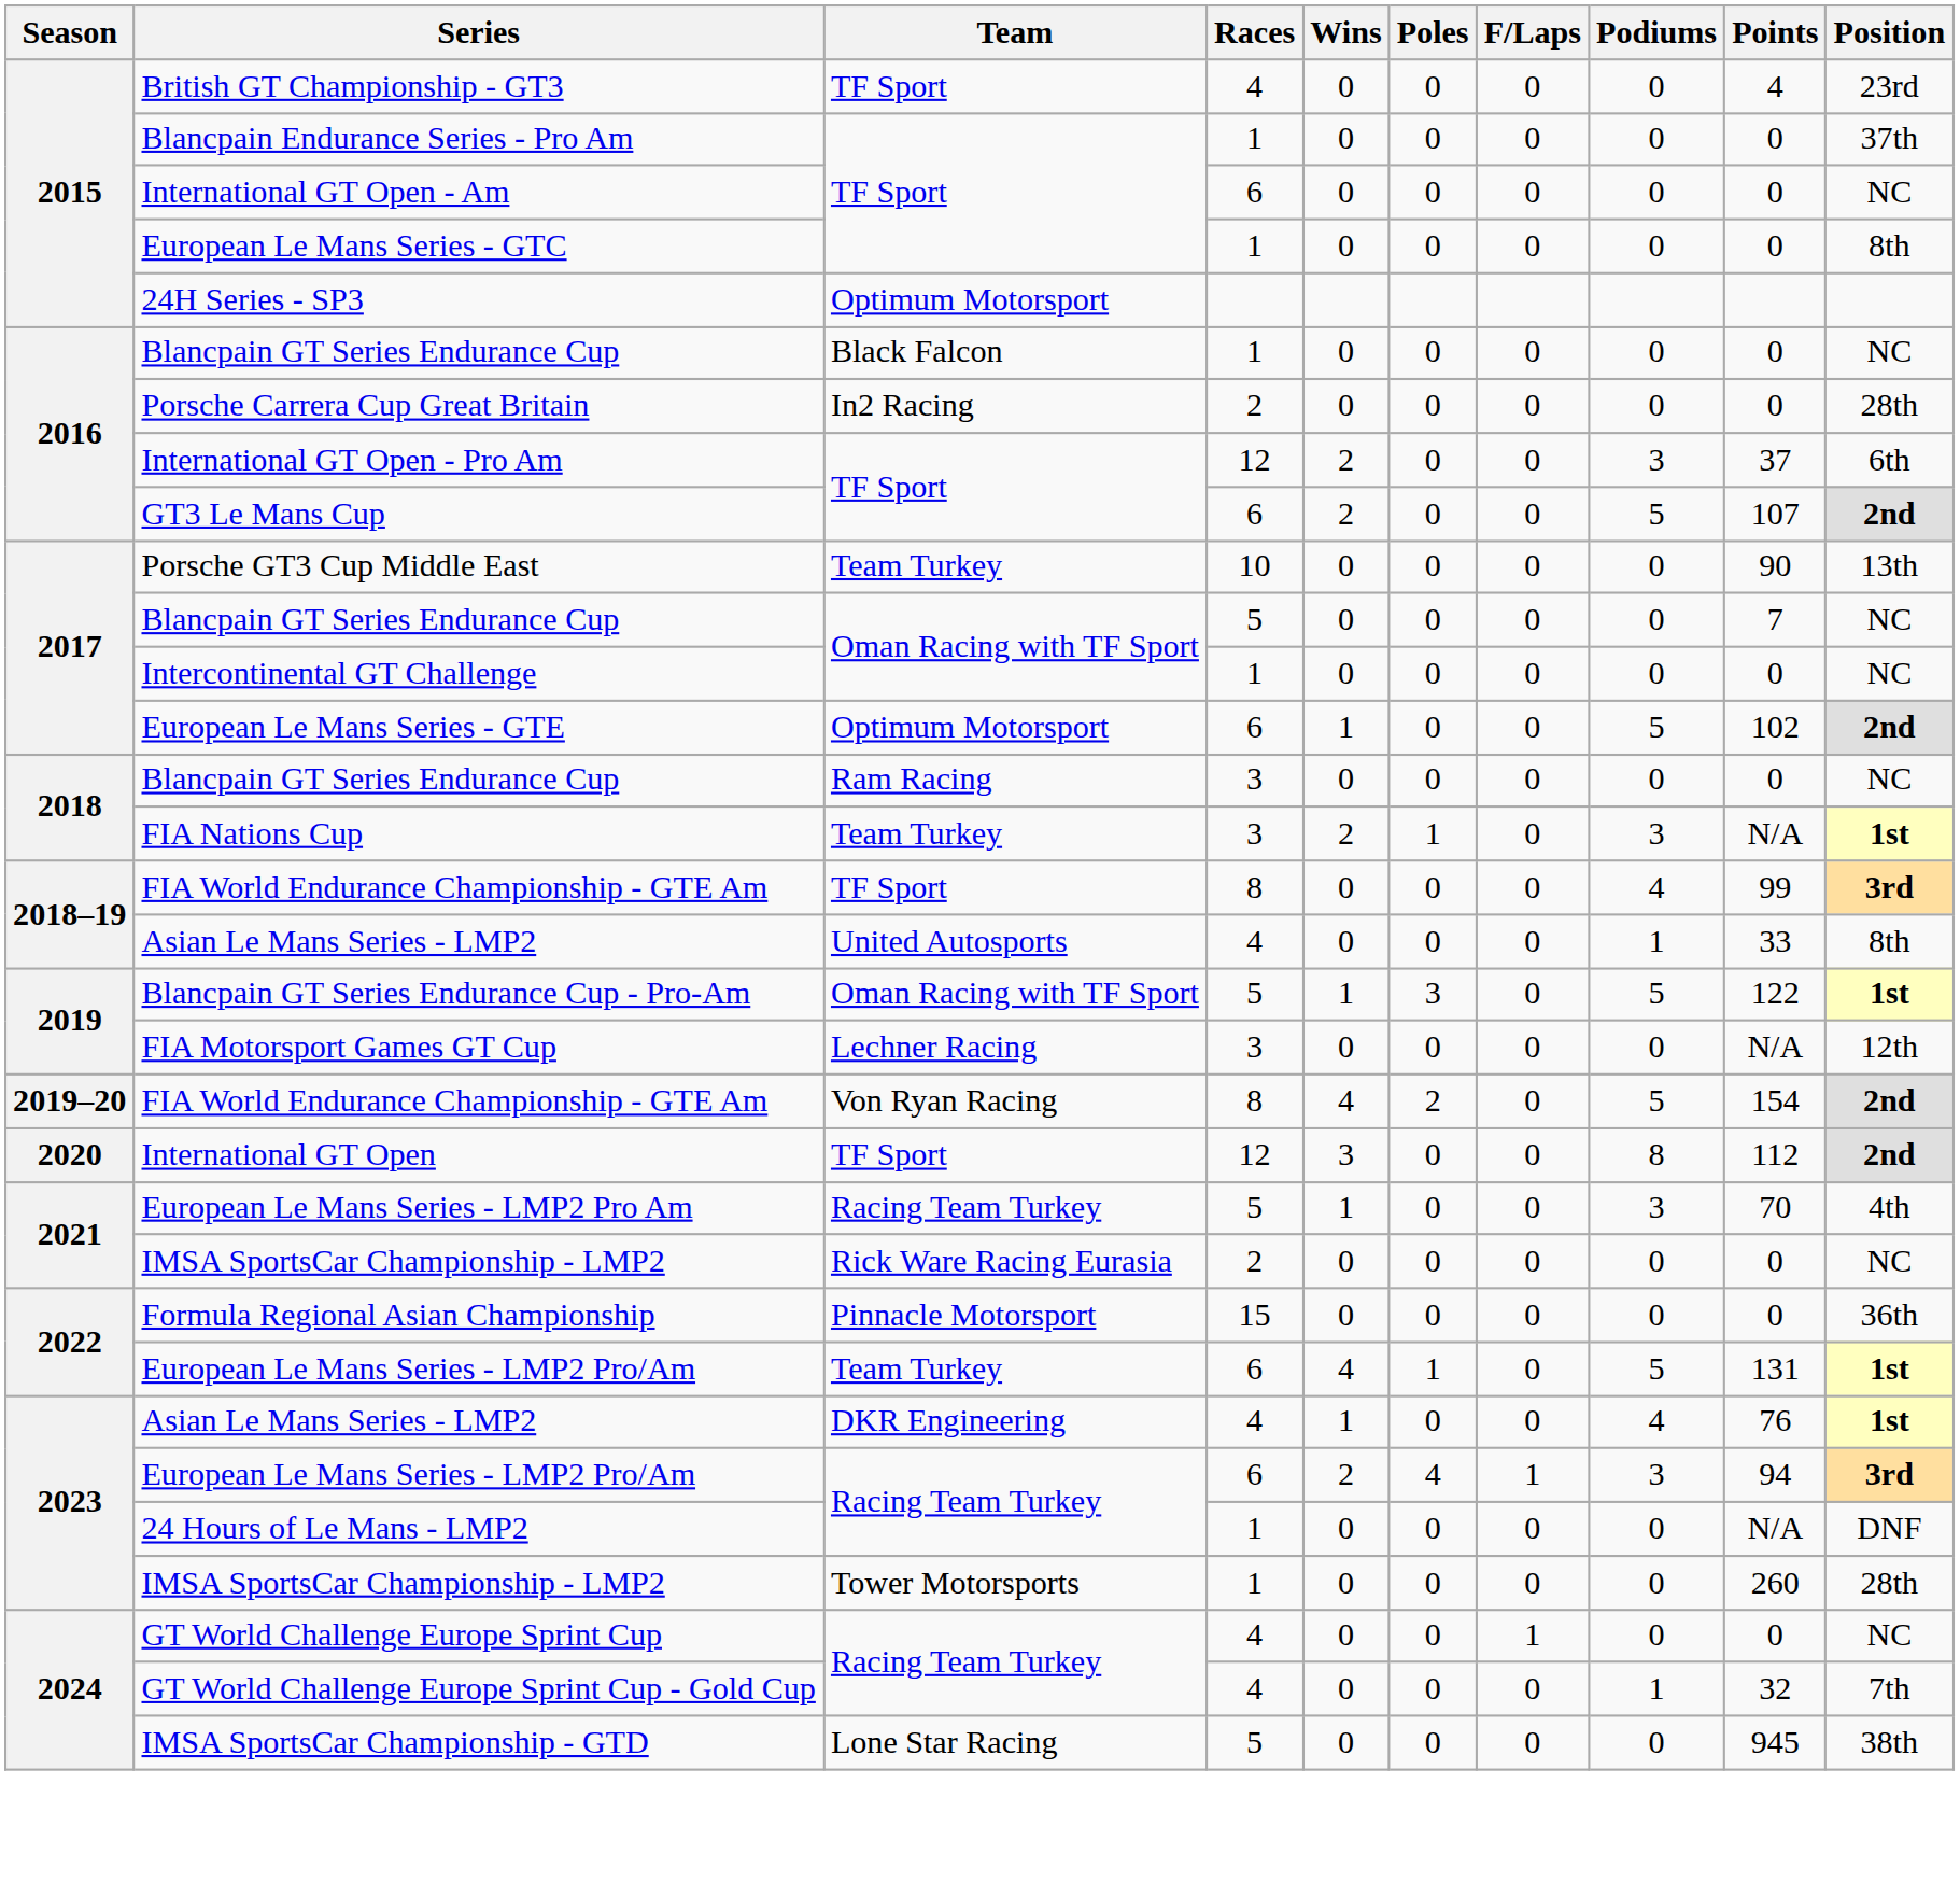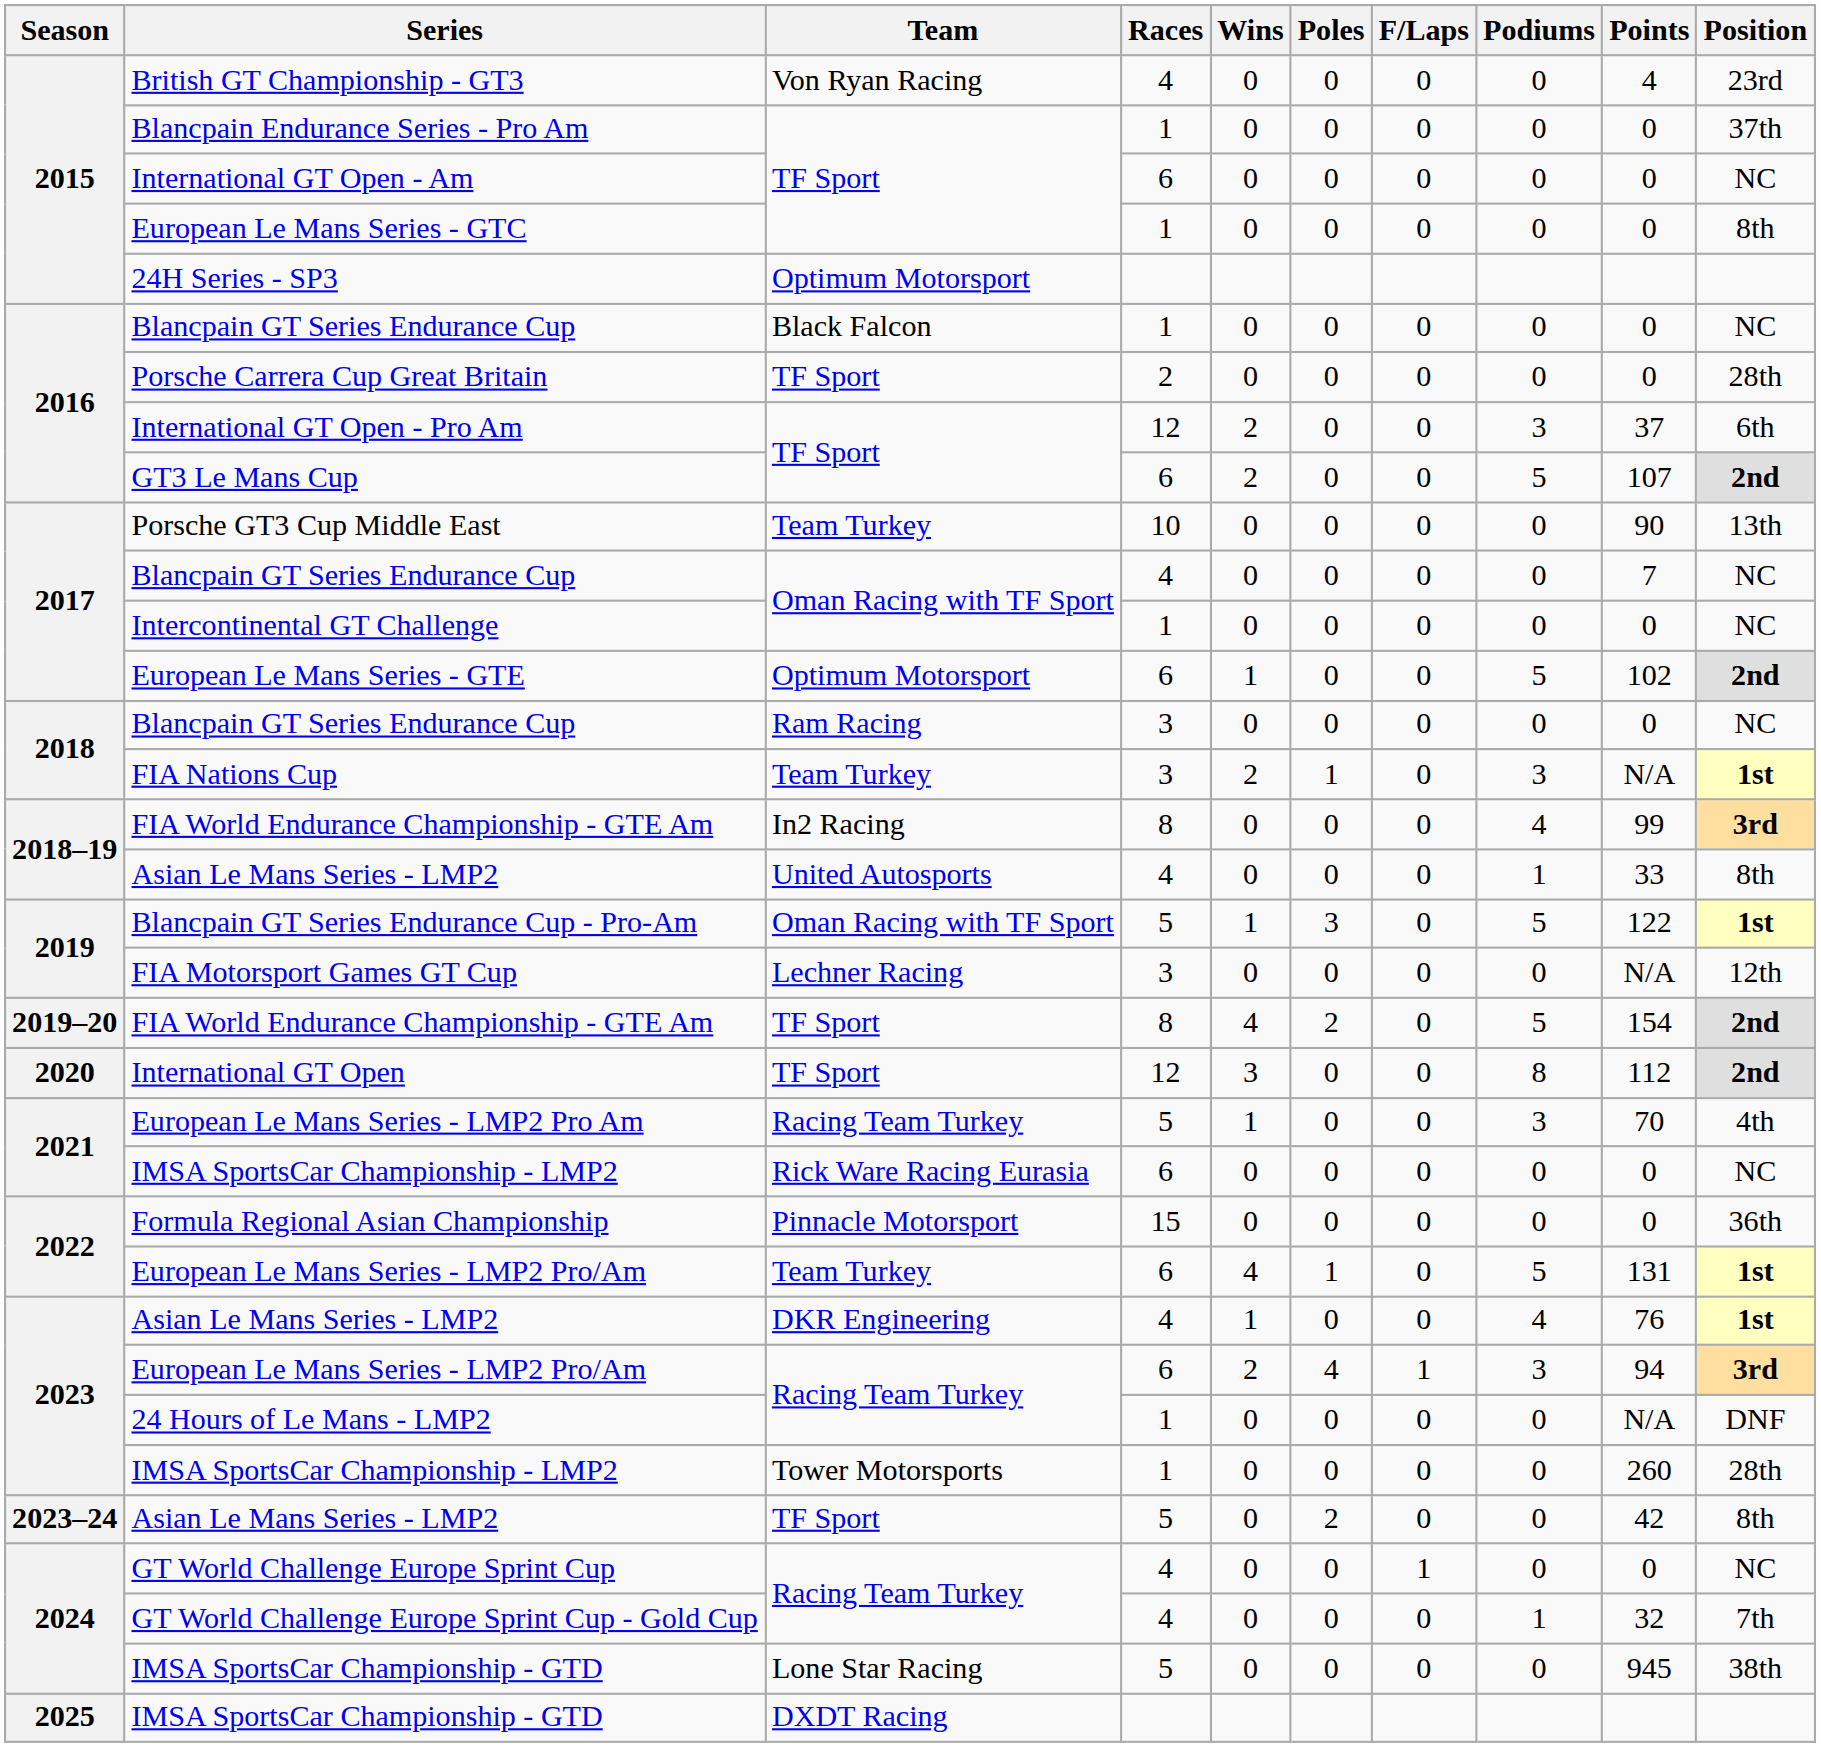 <table class="wikitable" style="font-size: 90%; text-align:center">
 <tr>
 <th>Season</th>
 <th>Series</th>
 <th>Team</th>
 <th>Races</th>
 <th>Wins</th>
 <th>Poles</th>
 <th>F/Laps</th>
 <th>Podiums</th>
 <th>Points</th>
 <th>Position</th>
 </tr>
 <tr>
 <th rowspan="5">2015</th>
 <td align="left"><a href='#'>British GT Championship - GT3</a></td>
-<td align=left><a href='#'>TF Sport</a></td>
+<td align="left">Von Ryan Racing</td>
 <td>4</td>
 <td>0</td>
 <td>0</td>
 <td>0</td>
 <td>0</td>
 <td>4</td>
 <td>23rd</td>
 </tr>
 <tr>
 <td align=left><a href='#'>Blancpain Endurance Series - Pro Am</a></td>
 <td rowspan="3" align=left><a href='#'>TF Sport</a></td>
 <td>1</td>
 <td>0</td>
 <td>0</td>
 <td>0</td>
 <td>0</td>
 <td>0</td>
 <td>37th</td>
 </tr>
 <tr>
 <td align=left><a href='#'>International GT Open - Am</a></td>
 <td>6</td>
 <td>0</td>
 <td>0</td>
 <td>0</td>
 <td>0</td>
 <td>0</td>
 <td>NC</td>
 </tr>
 <tr>
 <td align=left><a href='#'>European Le Mans Series - GTC</a></td>
 <td>1</td>
 <td>0</td>
 <td>0</td>
 <td>0</td>
 <td>0</td>
 <td>0</td>
 <td>8th</td>
 </tr>
 <tr>
 <td align=left><a href='#'>24H Series - SP3</a></td>
 <td align=left><a href='#'>Optimum Motorsport</a></td>
 <td></td>
 <td></td>
 <td></td>
 <td></td>
 <td></td>
 <td></td>
 <td></td>
 </tr>
 <tr>
 <th rowspan="4">2016</th>
 <td align="left"><a href='#'>Blancpain GT Series Endurance Cup</a></td>
 <td align="left">Black Falcon</td>
 <td>1</td>
 <td>0</td>
 <td>0</td>
 <td>0</td>
 <td>0</td>
 <td>0</td>
 <td>NC</td>
 </tr>
 <tr>
 <td align=left><a href='#'>Porsche Carrera Cup Great Britain</a></td>
-<td align=left>In2 Racing</td>
+<td align=left><a href='#'>TF Sport</a></td>
 <td>2</td>
 <td>0</td>
 <td>0</td>
 <td>0</td>
 <td>0</td>
 <td>0</td>
 <td>28th</td>
 </tr>
 <tr>
 <td align=left><a href='#'>International GT Open - Pro Am</a></td>
 <td rowspan="2" align=left><a href='#'>TF Sport</a></td>
 <td>12</td>
 <td>2</td>
 <td>0</td>
 <td>0</td>
 <td>3</td>
 <td>37</td>
 <td>6th</td>
 </tr>
 <tr>
 <td align=left><a href='#'>GT3 Le Mans Cup</a></td>
 <td>6</td>
 <td>2</td>
 <td>0</td>
 <td>0</td>
 <td>5</td>
 <td>107</td>
 <td style="background:#DFDFDF;"><strong>2nd</strong></td>
 </tr>
 <tr>
 <th rowspan="4">2017</th>
 <td align=left>Porsche GT3 Cup Middle East</td>
 <td align=left><a href='#'>Team Turkey</a></td>
 <td>10</td>
 <td>0</td>
 <td>0</td>
 <td>0</td>
 <td>0</td>
 <td>90</td>
 <td>13th</td>
 </tr>
 <tr>
 <td align=left><a href='#'>Blancpain GT Series Endurance Cup</a></td>
 <td rowspan="2" align=left><a href='#'>Oman Racing with TF Sport</a></td>
-<td>5</td>
+<td>4</td>
 <td>0</td>
 <td>0</td>
 <td>0</td>
 <td>0</td>
 <td>7</td>
 <td>NC</td>
 </tr>
 <tr>
 <td align=left><a href='#'>Intercontinental GT Challenge</a></td>
 <td>1</td>
 <td>0</td>
 <td>0</td>
 <td>0</td>
 <td>0</td>
 <td>0</td>
 <td>NC</td>
 </tr>
 <tr>
 <td align=left><a href='#'>European Le Mans Series - GTE</a></td>
 <td align=left><a href='#'>Optimum Motorsport</a></td>
 <td>6</td>
 <td>1</td>
 <td>0</td>
 <td>0</td>
 <td>5</td>
 <td>102</td>
 <td style="background:#DFDFDF;"><strong>2nd</strong></td>
 </tr>
 <tr>
 <th rowspan="2">2018</th>
 <td align="left"><a href='#'>Blancpain GT Series Endurance Cup</a></td>
 <td align="left"><a href='#'>Ram Racing</a></td>
 <td>3</td>
 <td>0</td>
 <td>0</td>
 <td>0</td>
 <td>0</td>
 <td>0</td>
 <td>NC</td>
 </tr>
 <tr>
 <td align=left><a href='#'>FIA Nations Cup</a></td>
 <td align=left><a href='#'>Team Turkey</a></td>
 <td>3</td>
 <td>2</td>
 <td>1</td>
 <td>0</td>
 <td>3</td>
 <td>N/A</td>
 <td style="background:#FFFFBF;"><strong>1st</strong></td>
 </tr>
 <tr>
 <th rowspan="2">2018–19</th>
 <td align=left><a href='#'>FIA World Endurance Championship - GTE Am</a></td>
-<td align=left><a href='#'>TF Sport</a></td>
+<td align=left>In2 Racing</td>
 <td>8</td>
 <td>0</td>
 <td>0</td>
 <td>0</td>
 <td>4</td>
 <td>99</td>
 <td style="background:#FFDF9F;"><strong>3rd</strong></td>
 </tr>
 <tr>
 <td align=left><a href='#'>Asian Le Mans Series - LMP2</a></td>
 <td align=left><a href='#'>United Autosports</a></td>
 <td>4</td>
 <td>0</td>
 <td>0</td>
 <td>0</td>
 <td>1</td>
 <td>33</td>
 <td>8th</td>
 </tr>
 <tr>
 <th rowspan="2">2019</th>
 <td align=left><a href='#'>Blancpain GT Series Endurance Cup - Pro-Am</a></td>
 <td align="left"><a href='#'>Oman Racing with TF Sport</a></td>
 <td>5</td>
 <td>1</td>
 <td>3</td>
 <td>0</td>
 <td>5</td>
 <td>122</td>
 <td style="background:#FFFFBF;"><strong>1st</strong></td>
 </tr>
 <tr>
 <td align=left><a href='#'>FIA Motorsport Games GT Cup</a></td>
 <td align=left><a href='#'>Lechner Racing</a></td>
 <td>3</td>
 <td>0</td>
 <td>0</td>
 <td>0</td>
 <td>0</td>
 <td>N/A</td>
 <td>12th</td>
 </tr>
 <tr>
 <th>2019–20</th>
 <td align=left><a href='#'>FIA World Endurance Championship - GTE Am</a></td>
-<td align="left">Von Ryan Racing</td>
+<td align=left><a href='#'>TF Sport</a></td>
 <td>8</td>
 <td>4</td>
 <td>2</td>
 <td>0</td>
 <td>5</td>
 <td>154</td>
 <td style="background:#DFDFDF;"><strong>2nd</strong></td>
 </tr>
 <tr>
 <th>2020</th>
 <td align=left><a href='#'>International GT Open</a></td>
 <td align=left><a href='#'>TF Sport</a></td>
 <td>12</td>
 <td>3</td>
 <td>0</td>
 <td>0</td>
 <td>8</td>
 <td>112</td>
 <td style="background:#DFDFDF;"><strong>2nd</strong></td>
 </tr>
 <tr>
 <th rowspan="2">2021</th>
 <td align=left><a href='#'>European Le Mans Series - LMP2 Pro Am</a></td>
 <td align=left><a href='#'>Racing Team Turkey</a></td>
 <td>5</td>
 <td>1</td>
 <td>0</td>
 <td>0</td>
 <td>3</td>
 <td>70</td>
 <td>4th</td>
 </tr>
 <tr>
 <td align=left><a href='#'>IMSA SportsCar Championship - LMP2</a></td>
 <td align=left><a href='#'>Rick Ware Racing Eurasia</a></td>
-<td>2</td>
+<td>6</td>
 <td>0</td>
 <td>0</td>
 <td>0</td>
 <td>0</td>
 <td>0</td>
 <td>NC</td>
 </tr>
 <tr>
 <th rowspan=2>2022</th>
 <td align=left><a href='#'>Formula Regional Asian Championship</a></td>
 <td align=left><a href='#'>Pinnacle Motorsport</a></td>
 <td>15</td>
 <td>0</td>
 <td>0</td>
 <td>0</td>
 <td>0</td>
 <td>0</td>
 <td>36th</td>
 </tr>
 <tr>
 <td align=left><a href='#'>European Le Mans Series - LMP2 Pro/Am</a></td>
 <td align=left><a href='#'>Team Turkey</a></td>
 <td>6</td>
 <td>4</td>
 <td>1</td>
 <td>0</td>
 <td>5</td>
 <td>131</td>
 <td style="background:#FFFFBF;"><strong>1st</strong></td>
 </tr>
 <tr>
 <th rowspan="4">2023</th>
 <td align=left><a href='#'>Asian Le Mans Series - LMP2</a></td>
 <td align=left><a href='#'>DKR Engineering</a></td>
 <td>4</td>
 <td>1</td>
 <td>0</td>
 <td>0</td>
 <td>4</td>
 <td>76</td>
 <td style="background:#FFFFBF"><strong>1st</strong></td>
 </tr>
 <tr>
 <td align=left><a href='#'>European Le Mans Series - LMP2 Pro/Am</a></td>
 <td rowspan="2" align="left"><a href='#'>Racing Team Turkey</a></td>
 <td>6</td>
 <td>2</td>
 <td>4</td>
 <td>1</td>
 <td>3</td>
 <td>94</td>
 <td style="background:#FFDF9F"><strong>3rd</strong></td>
 </tr>
 <tr>
 <td align=left><a href='#'>24 Hours of Le Mans - LMP2</a></td>
 <td>1</td>
 <td>0</td>
 <td>0</td>
 <td>0</td>
 <td>0</td>
 <td>N/A</td>
 <td>DNF</td>
 </tr>
 <tr>
 <td align=left><a href='#'>IMSA SportsCar Championship - LMP2</a></td>
 <td align=left>Tower Motorsports</td>
 <td>1</td>
 <td>0</td>
 <td>0</td>
 <td>0</td>
 <td>0</td>
 <td>260</td>
 <td>28th</td>
 </tr>
 <tr>
+<th>2023–24</th>
+<td align=left><a href='#'>Asian Le Mans Series - LMP2</a></td>
+<td align=left><a href='#'>TF Sport</a></td>
+<td>5</td>
+<td>0</td>
+<td>2</td>
+<td>0</td>
+<td>0</td>
+<td>42</td>
+<td>8th</td>
+</tr>
+<tr>
 <th rowspan="3">2024</th>
 <td align=left><a href='#'>GT World Challenge Europe Sprint Cup</a></td>
 <td rowspan="2" align=left><a href='#'>Racing Team Turkey</a></td>
 <td>4</td>
 <td>0</td>
 <td>0</td>
 <td>1</td>
 <td>0</td>
 <td>0</td>
 <td>NC</td>
 </tr>
 <tr>
 <td align="left"><a href='#'>GT World Challenge Europe Sprint Cup - Gold Cup</a></td>
 <td>4</td>
 <td>0</td>
 <td>0</td>
 <td>0</td>
 <td>1</td>
 <td>32</td>
 <td>7th</td>
 </tr>
 <tr>
 <td align=left><a href='#'>IMSA SportsCar Championship - GTD</a></td>
 <td align=left>Lone Star Racing</td>
 <td>5</td>
 <td>0</td>
 <td>0</td>
 <td>0</td>
 <td>0</td>
 <td>945</td>
 <td>38th</td>
 </tr>
+<tr>
+<th>2025</th>
+<td align=left><a href='#'>IMSA SportsCar Championship - GTD</a></td>
+<td align=left><a href='#'>DXDT Racing</a></td>
+<td></td>
+<td></td>
+<td></td>
+<td></td>
+<td></td>
+<td></td>
+<td></td>
+</tr>
 </table>
